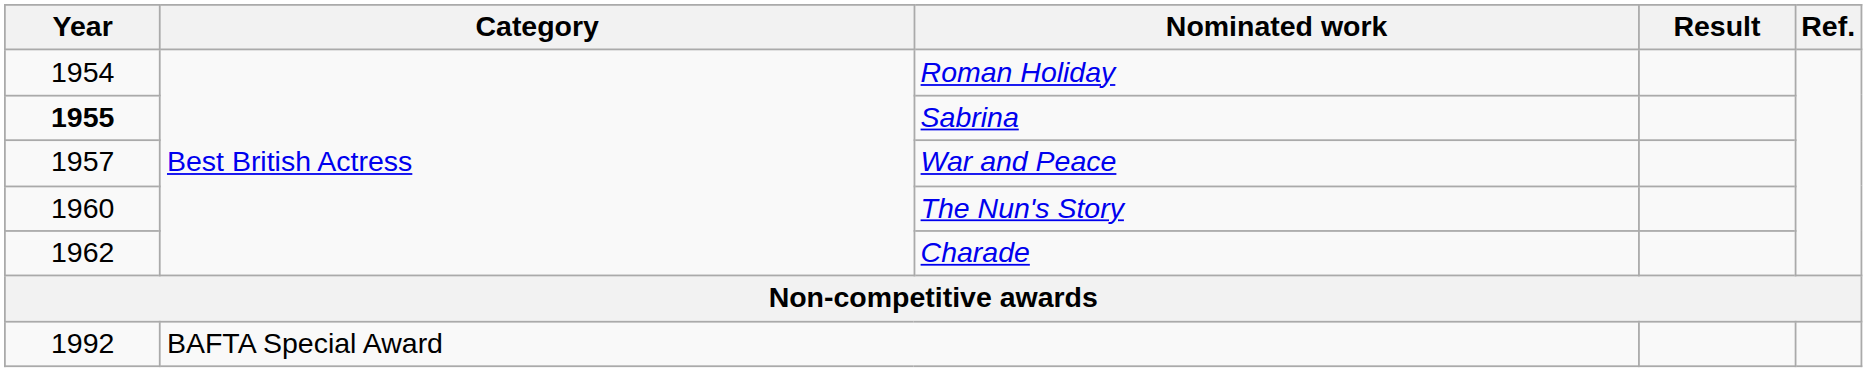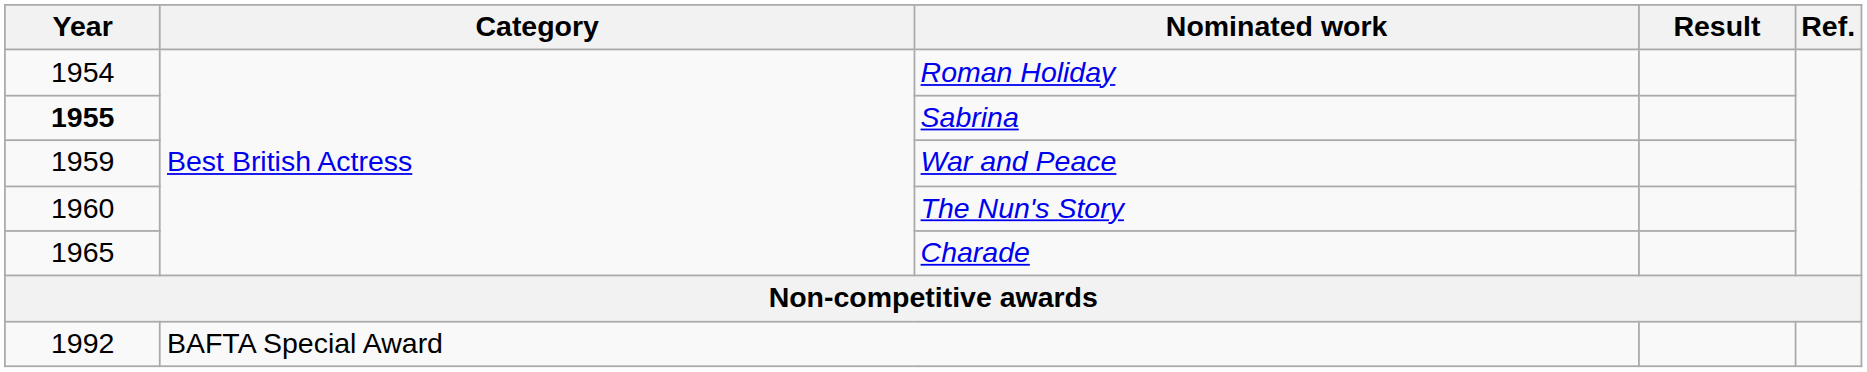 <table class=wikitable>
 <tr>
 <th scope="col" style="width:5em;">Year</th>
 <th scope="col" style="width:26em;">Category</th>
 <th scope="col" style="width:25em;">Nominated work</th>
 <th scope="col" style="width:5em;">Result</th>
 <th>Ref.</th>
 </tr>
 <tr>
 <td style="text-align:center;">1954</td>
 <td rowspan=5><a href='#'>Best British Actress</a></td>
 <td><em><a href='#'>Roman Holiday</a></em></td>
 <td></td>
 <td rowspan=5 align=center></td>
 </tr>
 <tr>
 <td style="text-align:center;"><strong>1955</strong></td>
 <td><em><a href='#'>Sabrina</a></em></td>
 <td></td>
 </tr>
 <tr>
-<td style="text-align:center;">1957</td>
+<td style="text-align:center;">1959</td>
 <td><em><a href='#'>War and Peace</a></em></td>
 <td></td>
 </tr>
 <tr>
 <td style="text-align:center;">1960</td>
 <td><em><a href='#'>The Nun's Story</a></em></td>
 <td></td>
 </tr>
 <tr>
-<td style="text-align:center;">1962</td>
+<td style="text-align:center;">1965</td>
 <td><em><a href='#'>Charade</a></em></td>
 <td></td>
 </tr>
 <tr>
 <th colspan=5>Non-competitive awards</th>
 </tr>
 <tr>
 <td style="text-align:center;">1992</td>
 <td colspan=2>BAFTA Special Award</td>
 <td></td>
 <td align=center></td>
 </tr>
 </table>
